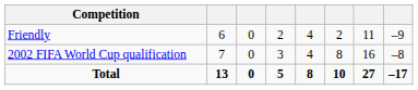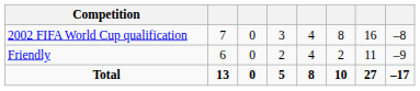 <table class="wikitable" style="text-align: center;">
 <tr>
 <th width=250>Competition</th>
 <th width=30></th>
 <th width=30></th>
 <th width=30></th>
 <th width=30></th>
 <th width=30></th>
 <th width=30></th>
 <th width=30></th>
 </tr>
 <tr>
+<td align=left><a href='#'>2002 FIFA World Cup qualification</a></td>
+<td>7</td>
+<td>0</td>
+<td>3</td>
+<td>4</td>
+<td>8</td>
+<td>16</td>
+<td>–8</td>
+</tr>
+<tr>
 <td align=left><a href='#'>Friendly</a></td>
 <td>6</td>
 <td>0</td>
 <td>2</td>
 <td>4</td>
 <td>2</td>
 <td>11</td>
 <td>–9</td>
-</tr>
-<tr>
-<td align=left><a href='#'>2002 FIFA World Cup qualification</a></td>
-<td>7</td>
-<td>0</td>
-<td>3</td>
-<td>4</td>
-<td>8</td>
-<td>16</td>
-<td>–8</td>
 </tr>
 <tr>
 <td><strong>Total</strong></td>
 <td><strong>13</strong></td>
 <td><strong>0</strong></td>
 <td><strong>5</strong></td>
 <td><strong>8</strong></td>
 <td><strong>10</strong></td>
 <td><strong>27</strong></td>
 <td><strong>–17</strong></td>
 </tr>
 </table>
